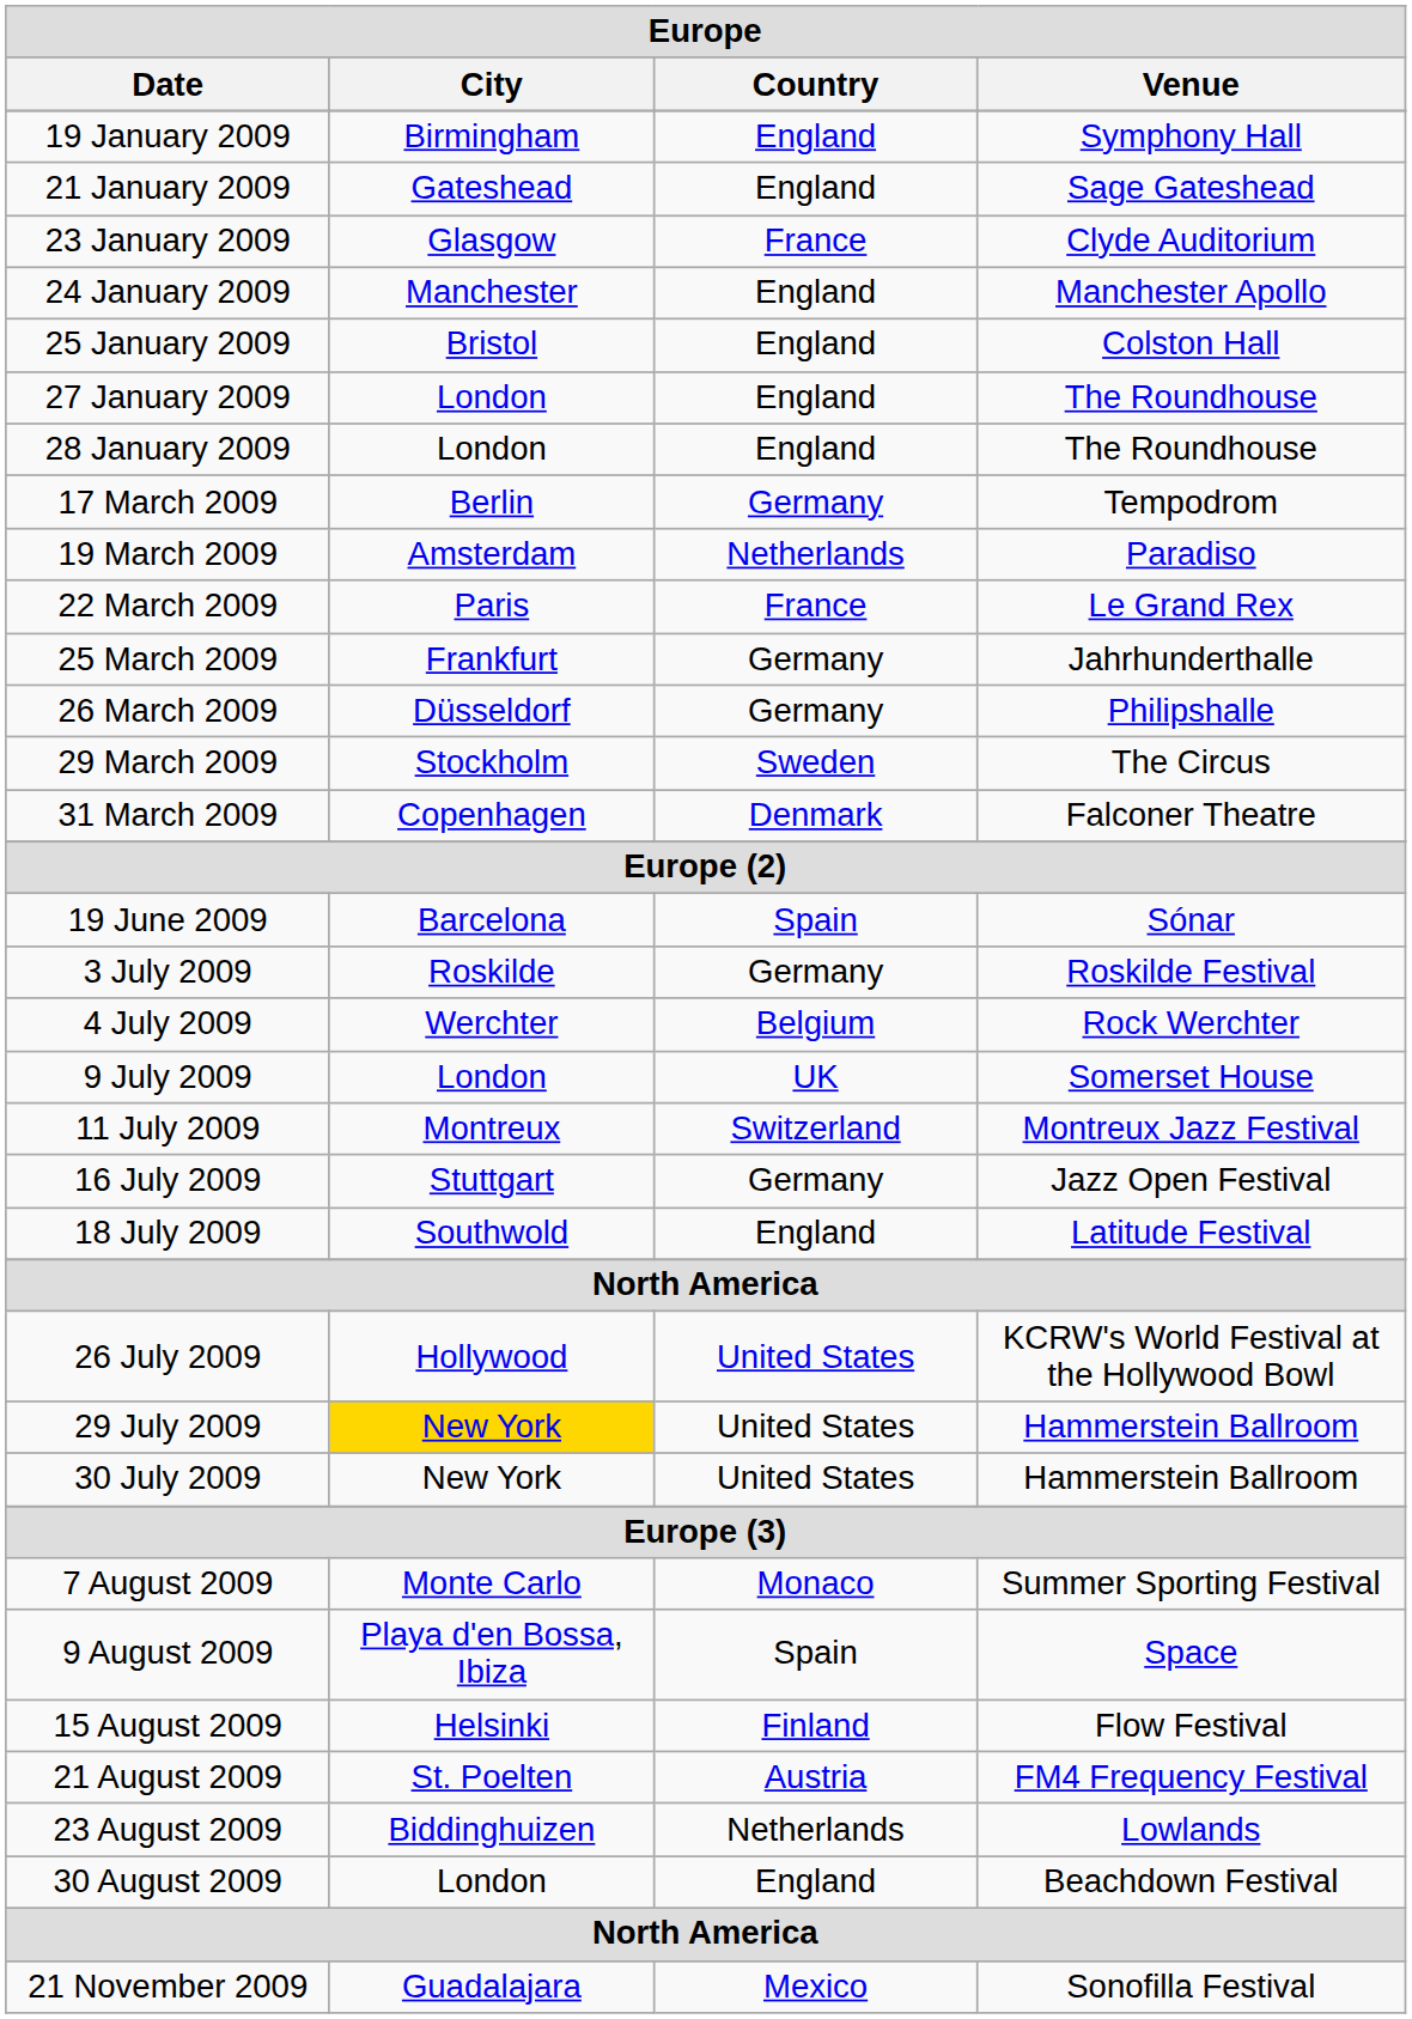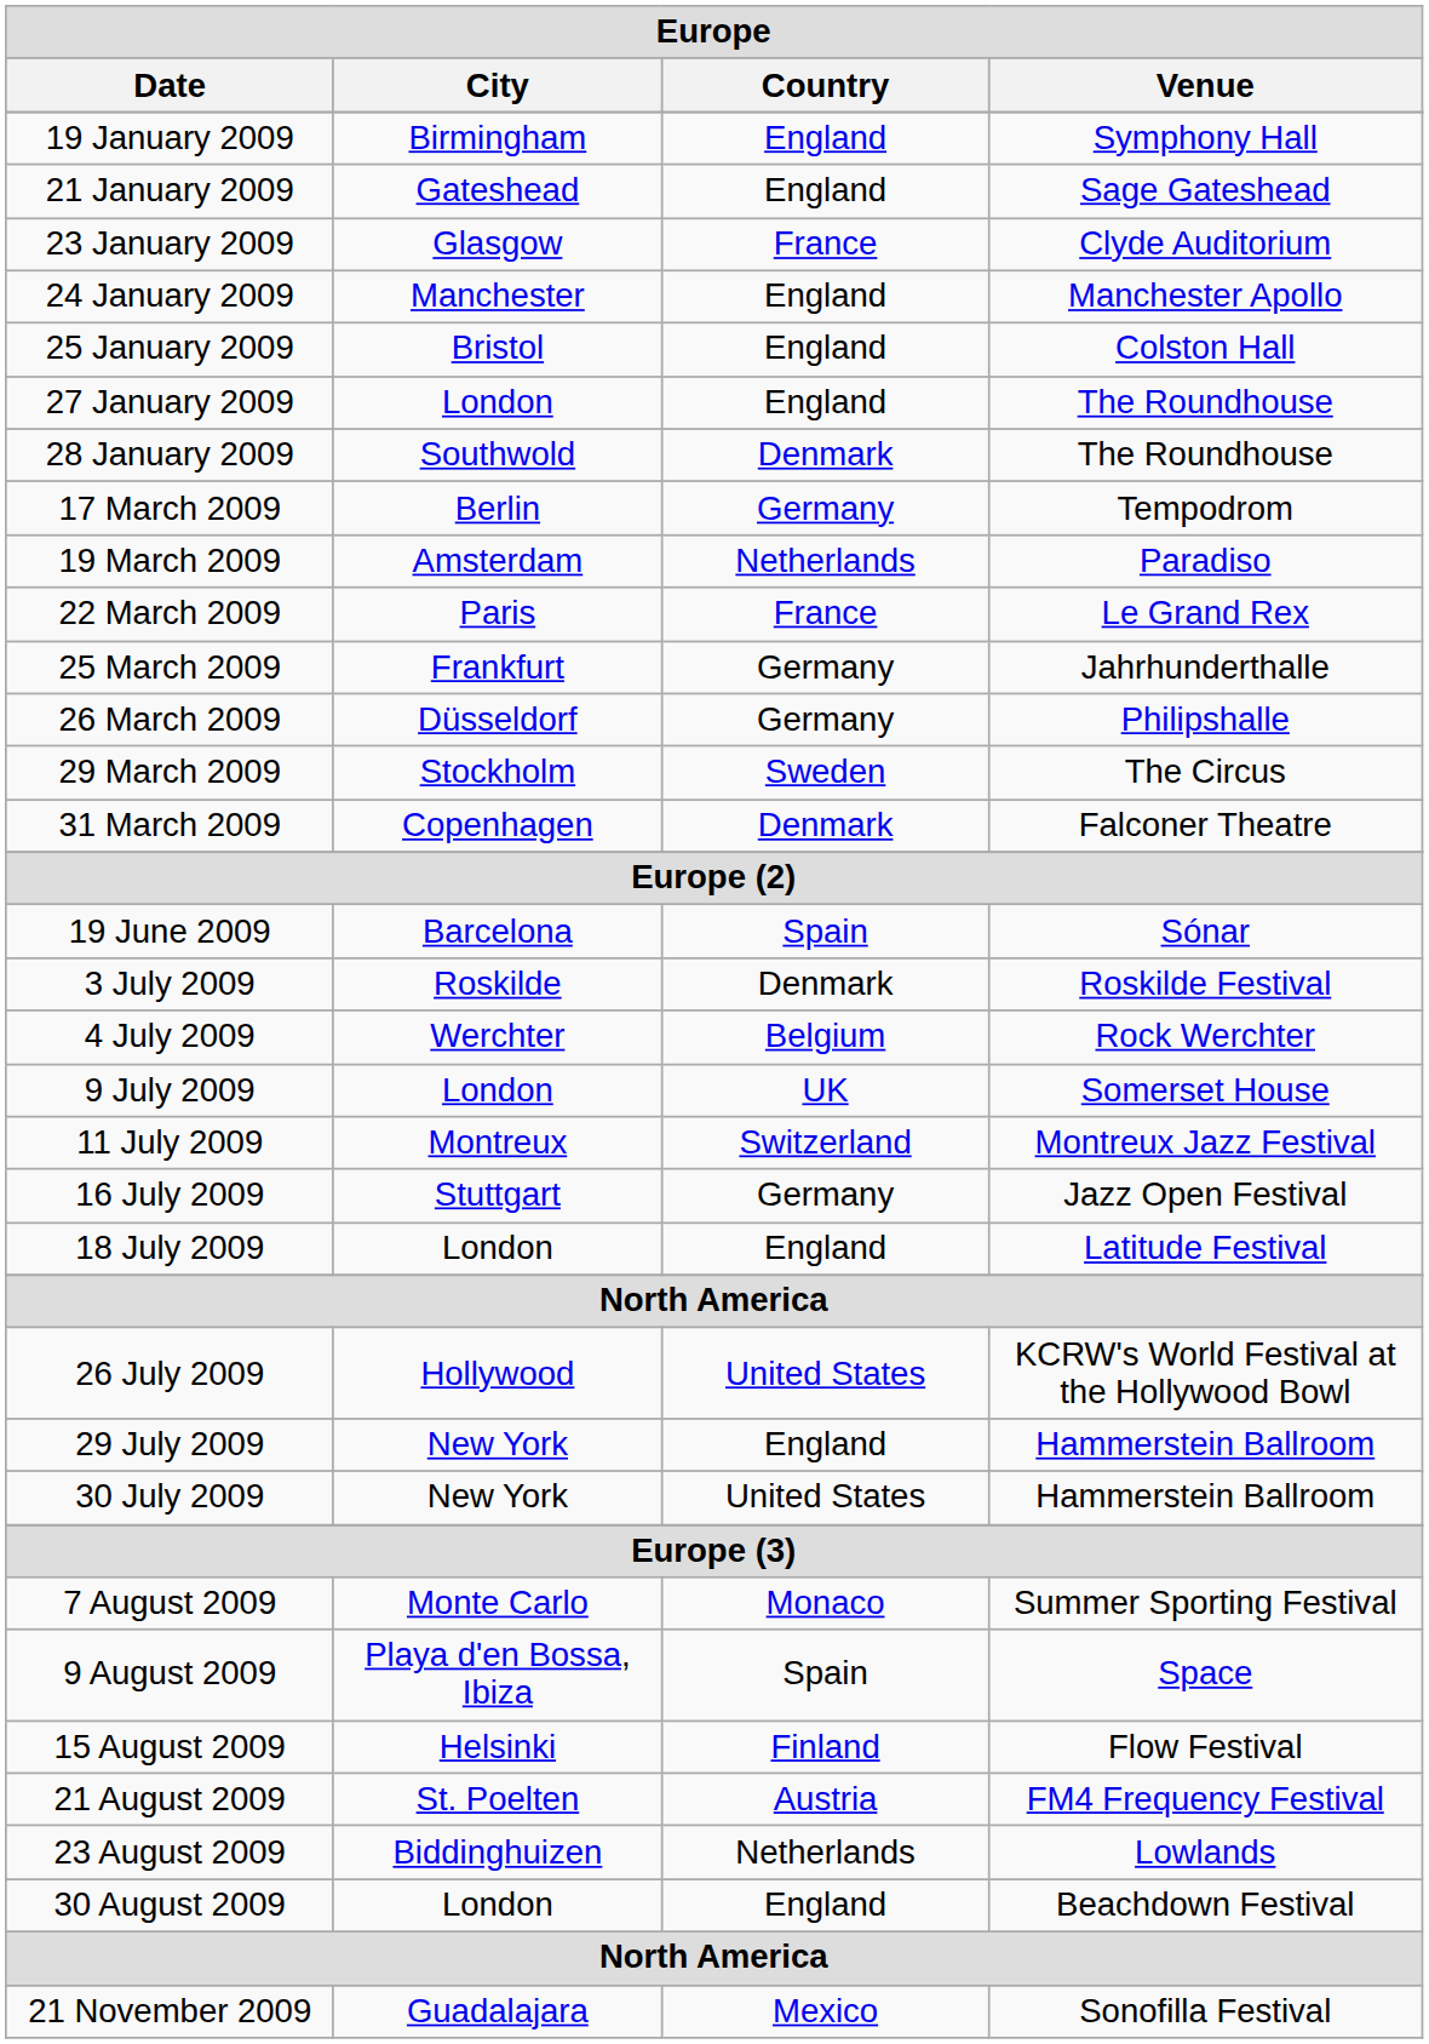 <table class="wikitable">
 <tr bgcolor="#DDDDDD">
 <td colspan=4 align=center><strong>Europe</strong></td>
 </tr>
 <tr bgcolor="#CCCCCC">
 <th width="150" rowspan="1">Date</th>
 <th width="150" rowspan="1">City</th>
 <th width="150" rowspan="1">Country</th>
 <th width="200" rowspan="1">Venue</th>
 </tr>
 <tr>
 </tr>
 <tr>
 <td align="center">19 January 2009</td>
 <td align="center"><a href='#'>Birmingham</a></td>
 <td align="center"><a href='#'>England</a></td>
 <td align="center"><a href='#'>Symphony Hall</a></td>
 </tr>
 <tr>
 <td align="center">21 January 2009</td>
 <td align="center"><a href='#'>Gateshead</a></td>
 <td align="center">England</td>
 <td align="center"><a href='#'>Sage Gateshead</a></td>
 </tr>
 <tr>
 <td align="center">23 January 2009</td>
 <td align="center"><a href='#'>Glasgow</a></td>
 <td align="center"><a href='#'>France</a></td>
 <td align="center"><a href='#'>Clyde Auditorium</a></td>
 </tr>
 <tr>
 <td align="center">24 January 2009</td>
 <td align="center"><a href='#'>Manchester</a></td>
 <td align="center">England</td>
 <td align="center"><a href='#'>Manchester Apollo</a></td>
 </tr>
 <tr>
 <td align="center">25 January 2009</td>
 <td align="center"><a href='#'>Bristol</a></td>
 <td align="center">England</td>
 <td align="center"><a href='#'>Colston Hall</a></td>
 </tr>
 <tr>
 <td align="center">27 January 2009</td>
 <td align="center"><a href='#'>London</a></td>
 <td align="center">England</td>
 <td align="center"><a href='#'>The Roundhouse</a></td>
 </tr>
 <tr>
 <td align="center">28 January 2009</td>
-<td align="center">London</td>
-<td align="center">England</td>
+<td align="center"><a href='#'>Southwold</a></td>
+<td align="center"><a href='#'>Denmark</a></td>
 <td align="center">The Roundhouse</td>
 </tr>
 <tr>
 <td align="center">17 March 2009</td>
 <td align="center"><a href='#'>Berlin</a></td>
 <td align="center"><a href='#'>Germany</a></td>
 <td align="center">Tempodrom</td>
 </tr>
 <tr>
 <td align="center">19 March 2009</td>
 <td align="center"><a href='#'>Amsterdam</a></td>
 <td align="center"><a href='#'>Netherlands</a></td>
 <td align="center"><a href='#'>Paradiso</a></td>
 </tr>
 <tr>
 <td align="center">22 March 2009</td>
 <td align="center"><a href='#'>Paris</a></td>
 <td align="center"><a href='#'>France</a></td>
 <td align="center"><a href='#'>Le Grand Rex</a></td>
 </tr>
 <tr>
 <td align="center">25 March 2009</td>
 <td align="center"><a href='#'>Frankfurt</a></td>
 <td align="center">Germany</td>
 <td align="center">Jahrhunderthalle</td>
 </tr>
 <tr>
 <td align="center">26 March 2009</td>
 <td align="center"><a href='#'>Düsseldorf</a></td>
 <td align="center">Germany</td>
 <td align="center"><a href='#'>Philipshalle</a></td>
 </tr>
 <tr>
 <td align="center">29 March 2009</td>
 <td align="center"><a href='#'>Stockholm</a></td>
 <td align="center"><a href='#'>Sweden</a></td>
 <td align="center">The Circus</td>
 </tr>
 <tr>
 <td align="center">31 March 2009</td>
 <td align="center"><a href='#'>Copenhagen</a></td>
 <td align="center"><a href='#'>Denmark</a></td>
 <td align="center">Falconer Theatre</td>
 </tr>
 <tr>
 </tr>
 <tr bgcolor="#DDDDDD">
 <td colspan=4 align=center><strong>Europe (2)</strong></td>
 </tr>
 <tr>
 <td align="center">19 June 2009</td>
 <td align="center"><a href='#'>Barcelona</a></td>
 <td align="center"><a href='#'>Spain</a></td>
 <td align="center"><a href='#'>Sónar</a></td>
 </tr>
 <tr>
 <td align="center">3 July 2009</td>
 <td align="center"><a href='#'>Roskilde</a></td>
-<td align="center">Germany</td>
+<td align="center">Denmark</td>
 <td align="center"><a href='#'>Roskilde Festival</a></td>
 </tr>
 <tr>
 <td align="center">4 July 2009</td>
 <td align="center"><a href='#'>Werchter</a></td>
 <td align="center"><a href='#'>Belgium</a></td>
 <td align="center"><a href='#'>Rock Werchter</a></td>
 </tr>
 <tr>
 <td align="center">9 July 2009</td>
 <td align="center"><a href='#'>London</a></td>
 <td align="center"><a href='#'>UK</a></td>
 <td align="center"><a href='#'>Somerset House</a></td>
 </tr>
 <tr>
 <td align="center">11 July 2009</td>
 <td align="center"><a href='#'>Montreux</a></td>
 <td align="center"><a href='#'>Switzerland</a></td>
 <td align="center"><a href='#'>Montreux Jazz Festival</a></td>
 </tr>
 <tr>
 <td align="center">16 July 2009</td>
 <td align="center"><a href='#'>Stuttgart</a></td>
 <td align="center">Germany</td>
 <td align="center">Jazz Open Festival</td>
 </tr>
 <tr>
 <td align="center">18 July 2009</td>
-<td align="center"><a href='#'>Southwold</a></td>
+<td align="center">London</td>
 <td align="center">England</td>
 <td align="center"><a href='#'>Latitude Festival</a></td>
 </tr>
 <tr>
 </tr>
 <tr bgcolor="#DDDDDD">
 <td colspan=4 align=center><strong>North America</strong></td>
 </tr>
 <tr>
 <td align="center">26 July 2009</td>
 <td align="center"><a href='#'>Hollywood</a></td>
 <td align="center"><a href='#'>United States</a></td>
 <td align="center">KCRW's World Festival at the Hollywood Bowl</td>
 </tr>
 <tr>
 <td align="center">29 July 2009</td>
-<td align="center" style="background: gold;"><a href='#'>New York</a></td>
-<td align="center">United States</td>
+<td align="center"><a href='#'>New York</a></td>
+<td align="center">England</td>
 <td align="center"><a href='#'>Hammerstein Ballroom</a></td>
 </tr>
 <tr>
 <td align="center">30 July 2009</td>
 <td align="center">New York</td>
 <td align="center">United States</td>
 <td align="center">Hammerstein Ballroom</td>
 </tr>
 <tr>
 </tr>
 <tr bgcolor="#DDDDDD">
 <td colspan=4 align=center><strong>Europe (3)</strong></td>
 </tr>
 <tr>
 <td align="center">7 August 2009</td>
 <td align="center"><a href='#'>Monte Carlo</a></td>
 <td align="center"><a href='#'>Monaco</a></td>
 <td align="center">Summer Sporting Festival</td>
 </tr>
 <tr>
 <td align="center">9 August 2009</td>
 <td align="center"><a href='#'>Playa d'en Bossa</a>, <a href='#'>Ibiza</a></td>
 <td align="center">Spain</td>
 <td align="center"><a href='#'>Space</a></td>
 </tr>
 <tr>
 <td align="center">15 August 2009</td>
 <td align="center"><a href='#'>Helsinki</a></td>
 <td align="center"><a href='#'>Finland</a></td>
 <td align="center">Flow Festival</td>
 </tr>
 <tr>
 <td align="center">21 August 2009</td>
 <td align="center"><a href='#'>St. Poelten</a></td>
 <td align="center"><a href='#'>Austria</a></td>
 <td align="center"><a href='#'>FM4 Frequency Festival</a></td>
 </tr>
 <tr>
 <td align="center">23 August 2009</td>
 <td align="center"><a href='#'>Biddinghuizen</a></td>
 <td align="center">Netherlands</td>
 <td align="center"><a href='#'>Lowlands</a></td>
 </tr>
 <tr>
 <td align="center">30 August 2009</td>
 <td align="center">London</td>
 <td align="center">England</td>
 <td align="center">Beachdown Festival</td>
 </tr>
 <tr bgcolor="#DDDDDD">
 <td colspan=4 align=center><strong>North America</strong></td>
 </tr>
 <tr>
 <td align="center">21 November 2009</td>
 <td align="center"><a href='#'>Guadalajara</a></td>
 <td align="center"><a href='#'>Mexico</a></td>
 <td align="center">Sonofilla Festival</td>
 </tr>
 </table>
